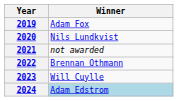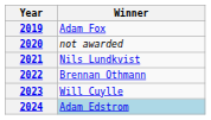 <table class="wikitable">
 <tr>
 <th scope="col" style="width:5em">Year</th>
 <th scope="col" style="width:15em">Winner</th>
 </tr>
 <tr>
 <th scope="row"><a href='#'>2019</a></th>
 <td><a href='#'>Adam Fox</a></td>
 </tr>
 <tr>
 <th scope="row"><a href='#'>2020</a></th>
-<td><a href='#'>Nils Lundkvist</a></td>
+<td><em>not awarded</em></td>
 </tr>
 <tr>
 <th scope="row"><a href='#'>2021</a></th>
-<td><em>not awarded</em></td>
+<td><a href='#'>Nils Lundkvist</a></td>
 </tr>
 <tr>
 <th scope="row"><a href='#'>2022</a></th>
 <td><a href='#'>Brennan Othmann</a></td>
 </tr>
 <tr>
 <th scope="row"><a href='#'>2023</a></th>
 <td><a href='#'>Will Cuylle</a></td>
 </tr>
 <tr>
 <th scope="row"><a href='#'>2024</a></th>
 <td style="background: lightblue;"><a href='#'>Adam Edstrom</a></td>
 </tr>
 </table>
